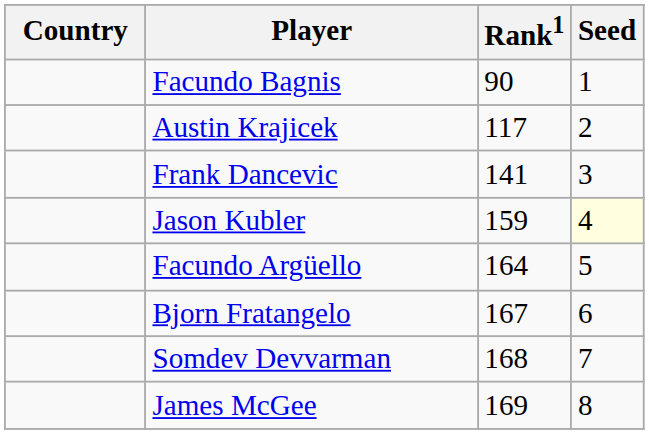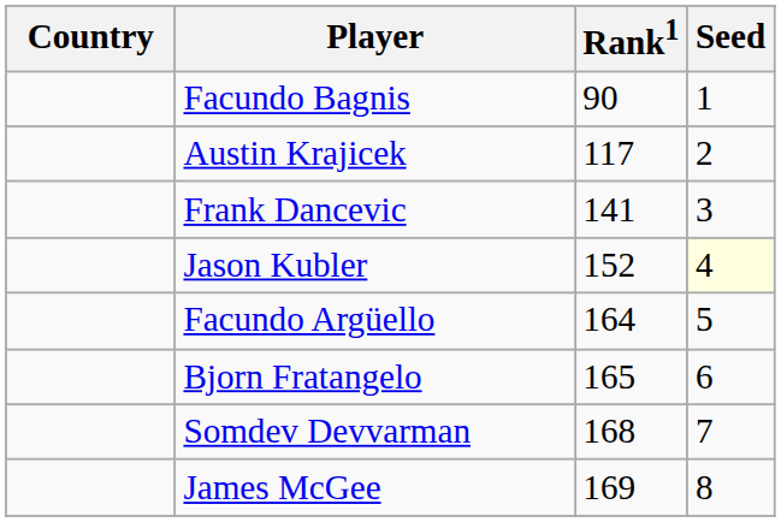 <table class="sortable wikitable">
 <tr>
 <th width="70">Country</th>
 <th width="175">Player</th>
 <th>Rank<sup>1</sup></th>
 <th>Seed</th>
 </tr>
 <tr>
 <td></td>
 <td><a href='#'>Facundo Bagnis</a></td>
 <td>90</td>
 <td>1</td>
 </tr>
 <tr>
 <td></td>
 <td><a href='#'>Austin Krajicek</a></td>
 <td>117</td>
 <td>2</td>
 </tr>
 <tr>
 <td></td>
 <td><a href='#'>Frank Dancevic</a></td>
 <td>141</td>
 <td>3</td>
 </tr>
 <tr>
 <td></td>
 <td><a href='#'>Jason Kubler</a></td>
-<td>159</td>
+<td>152</td>
 <td style="background: lightyellow;">4</td>
 </tr>
 <tr>
 <td></td>
 <td><a href='#'>Facundo Argüello</a></td>
 <td>164</td>
 <td>5</td>
 </tr>
 <tr>
 <td></td>
 <td><a href='#'>Bjorn Fratangelo</a></td>
-<td>167</td>
+<td>165</td>
 <td>6</td>
 </tr>
 <tr>
 <td></td>
 <td><a href='#'>Somdev Devvarman</a></td>
 <td>168</td>
 <td>7</td>
 </tr>
 <tr>
 <td></td>
 <td><a href='#'>James McGee</a></td>
 <td>169</td>
 <td>8</td>
 </tr>
 </table>
